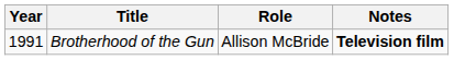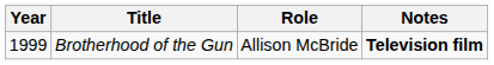 <table class="wikitable">
 <tr>
 <th>Year</th>
 <th>Title</th>
 <th>Role</th>
 <th>Notes</th>
 </tr>
 <tr>
-<td>1991</td>
+<td>1999</td>
 <td><em>Brotherhood of the Gun</em></td>
 <td>Allison McBride</td>
 <td><strong>Television film</strong></td>
 </tr>
 </table>
